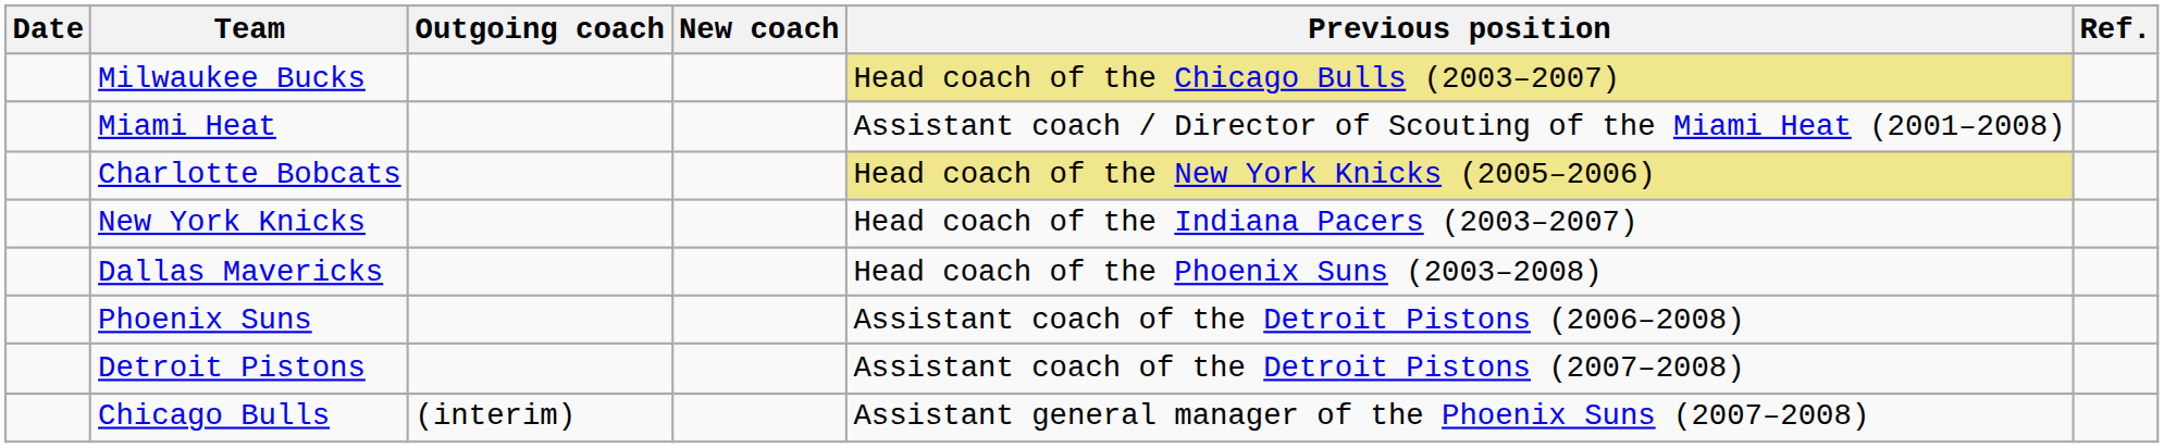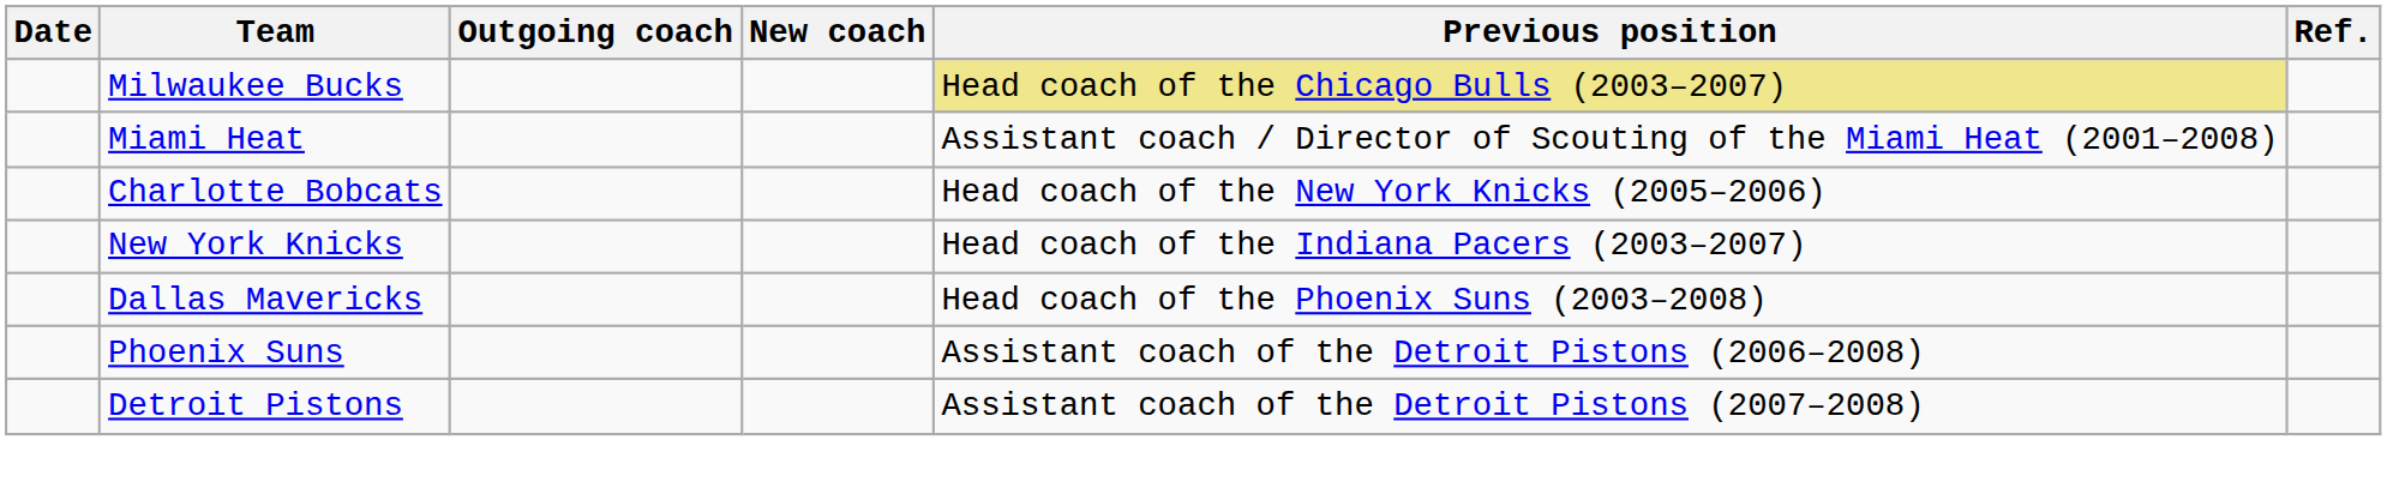 <table class="wikitable sortable">
 <tr>
 <th>Date</th>
 <th>Team</th>
 <th>Outgoing coach</th>
 <th>New coach</th>
 <th>Previous position</th>
 <th class=unsortable>Ref.</th>
 </tr>
 <tr>
 <td></td>
 <td><a href='#'>Milwaukee Bucks</a></td>
 <td></td>
 <td><strong></strong></td>
 <td style="background: khaki;">Head coach of the <a href='#'>Chicago Bulls</a> (2003–2007)</td>
 <td align=center></td>
 </tr>
 <tr>
 <td></td>
 <td><a href='#'>Miami Heat</a></td>
 <td></td>
 <td><strong></strong></td>
 <td>Assistant coach / Director of Scouting of the <a href='#'>Miami Heat</a> (2001–2008)</td>
 <td align=center></td>
 </tr>
 <tr>
 <td></td>
 <td><a href='#'>Charlotte Bobcats</a></td>
 <td></td>
 <td><strong></strong></td>
-<td style="background: khaki;">Head coach of the <a href='#'>New York Knicks</a> (2005–2006)</td>
+<td>Head coach of the <a href='#'>New York Knicks</a> (2005–2006)</td>
 <td align=center></td>
 </tr>
 <tr>
 <td></td>
 <td><a href='#'>New York Knicks</a></td>
 <td></td>
 <td><strong></strong></td>
 <td>Head coach of the <a href='#'>Indiana Pacers</a> (2003–2007)</td>
 <td align=center></td>
 </tr>
 <tr>
 <td></td>
 <td><a href='#'>Dallas Mavericks</a></td>
 <td></td>
 <td><strong></strong></td>
 <td>Head coach of the <a href='#'>Phoenix Suns</a> (2003–2008)</td>
 <td align=center></td>
 </tr>
 <tr>
 <td></td>
 <td><a href='#'>Phoenix Suns</a></td>
 <td></td>
 <td><strong></strong></td>
 <td>Assistant coach of the <a href='#'>Detroit Pistons</a> (2006–2008)</td>
 <td align=center></td>
 </tr>
 <tr>
 <td></td>
 <td><a href='#'>Detroit Pistons</a></td>
 <td></td>
 <td><strong></strong></td>
 <td>Assistant coach of the <a href='#'>Detroit Pistons</a> (2007–2008)</td>
 <td align=center></td>
 </tr>
-<tr>
-<td></td>
-<td><a href='#'>Chicago Bulls</a></td>
-<td> (interim)</td>
-<td><strong></strong></td>
-<td>Assistant general manager of the <a href='#'>Phoenix Suns</a> (2007–2008)</td>
-<td align=center></td>
-</tr>
 </table>
